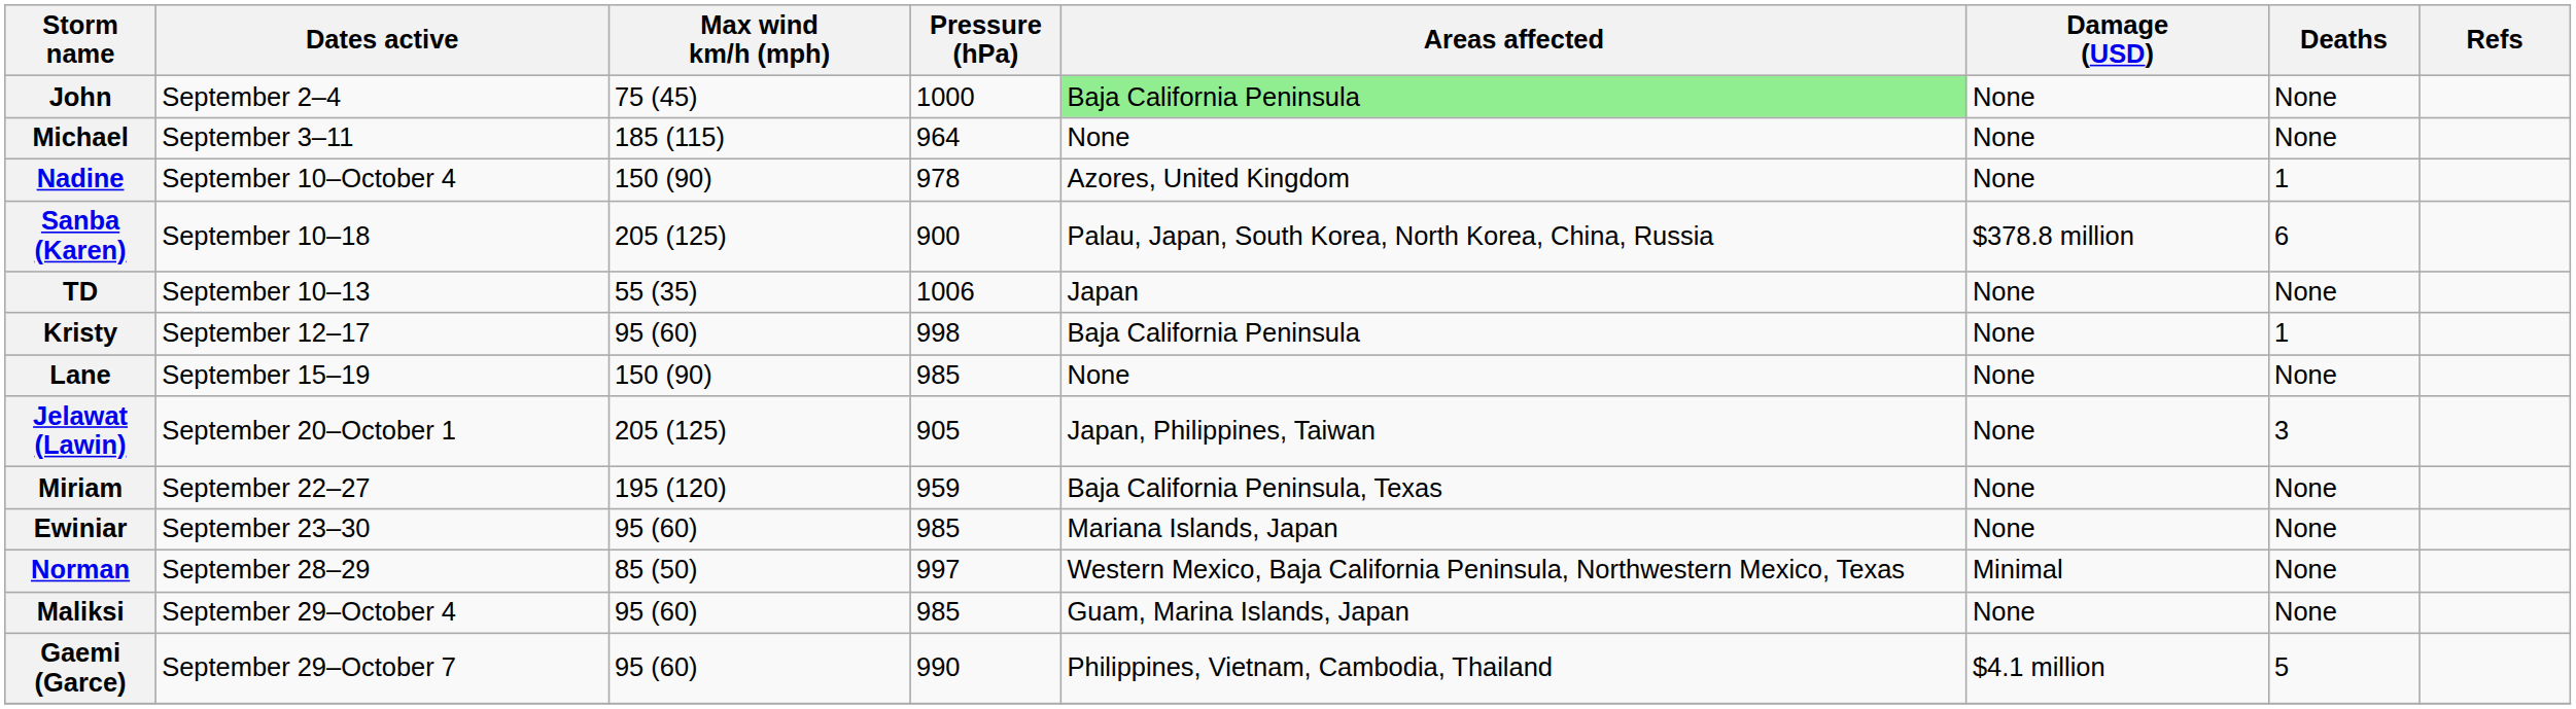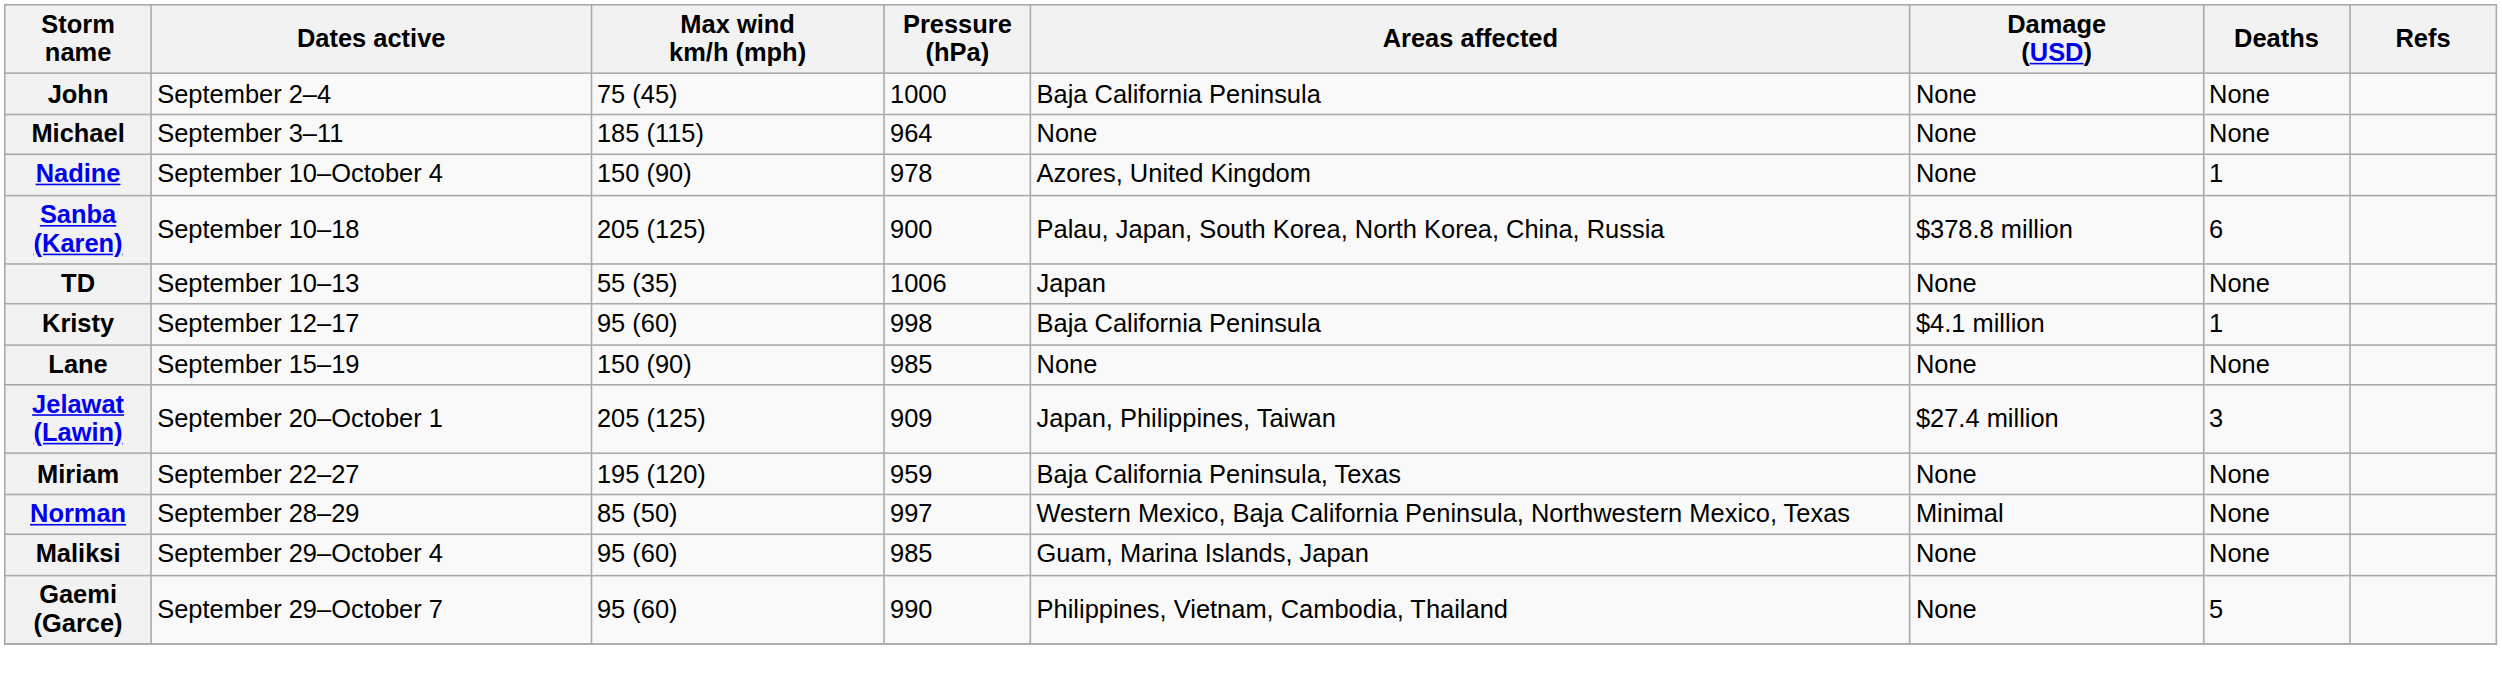 <table class="wikitable sortable">
 <tr>
 <th width="5%">Storm name</th>
 <th width="15%">Dates active</th>
 <th width="10%">Max wind<br>km/h (mph)</th>
 <th width="5%">Pressure<br>(hPa)</th>
 <th width="30%">Areas affected</th>
 <th width="10%">Damage<br>(<a href='#'>USD</a>)</th>
 <th width="5%">Deaths</th>
 <th width="5%">Refs</th>
 </tr>
 <tr>
 <th>John</th>
 <td>September 2–4</td>
 <td>75 (45)</td>
 <td>1000</td>
-<td style="background: lightgreen;">Baja California Peninsula</td>
+<td>Baja California Peninsula</td>
 <td>None</td>
 <td>None</td>
 <td></td>
 </tr>
 <tr>
 <th>Michael</th>
 <td>September 3–11</td>
 <td>185 (115)</td>
 <td>964</td>
 <td>None</td>
 <td>None</td>
 <td>None</td>
 <td></td>
 </tr>
 <tr>
 <th><a href='#'>Nadine</a></th>
 <td>September 10–October 4</td>
 <td>150 (90)</td>
 <td>978</td>
 <td>Azores, United Kingdom</td>
 <td>None</td>
 <td>1</td>
 <td></td>
 </tr>
 <tr>
 <th><a href='#'>Sanba (Karen)</a></th>
 <td>September 10–18</td>
 <td>205 (125)</td>
 <td>900</td>
 <td>Palau, Japan, South Korea, North Korea, China, Russia</td>
 <td>$378.8 million</td>
 <td>6</td>
 <td></td>
 </tr>
 <tr>
 <th>TD</th>
 <td>September 10–13</td>
 <td>55 (35)</td>
 <td>1006</td>
 <td>Japan</td>
 <td>None</td>
 <td>None</td>
 <td></td>
 </tr>
 <tr>
 <th>Kristy</th>
 <td>September 12–17</td>
 <td>95 (60)</td>
 <td>998</td>
 <td>Baja California Peninsula</td>
-<td>None</td>
+<td>$4.1 million</td>
 <td>1</td>
 <td></td>
 </tr>
 <tr>
 <th>Lane</th>
 <td>September 15–19</td>
 <td>150 (90)</td>
 <td>985</td>
 <td>None</td>
 <td>None</td>
 <td>None</td>
 <td></td>
 </tr>
 <tr>
 <th><a href='#'>Jelawat (Lawin)</a></th>
 <td>September 20–October 1</td>
 <td>205 (125)</td>
-<td>905</td>
+<td>909</td>
 <td>Japan, Philippines, Taiwan</td>
-<td>None</td>
+<td>$27.4 million</td>
 <td>3</td>
 <td></td>
 </tr>
 <tr>
 <th>Miriam</th>
 <td>September 22–27</td>
 <td>195 (120)</td>
 <td>959</td>
 <td>Baja California Peninsula, Texas</td>
-<td>None</td>
-<td>None</td>
-<td></td>
-</tr>
-<tr>
-<th>Ewiniar</th>
-<td>September 23–30</td>
-<td>95 (60)</td>
-<td>985</td>
-<td>Mariana Islands, Japan</td>
 <td>None</td>
 <td>None</td>
 <td></td>
 </tr>
 <tr>
 <th><a href='#'>Norman</a></th>
 <td>September 28–29</td>
 <td>85 (50)</td>
 <td>997</td>
 <td>Western Mexico, Baja California Peninsula, Northwestern Mexico, Texas</td>
 <td>Minimal</td>
 <td>None</td>
 <td></td>
 </tr>
 <tr>
 <th>Maliksi</th>
 <td>September 29–October 4</td>
 <td>95 (60)</td>
 <td>985</td>
 <td>Guam, Marina Islands, Japan</td>
 <td>None</td>
 <td>None</td>
 <td></td>
 </tr>
 <tr>
 <th>Gaemi (Garce)</th>
 <td>September 29–October 7</td>
 <td>95 (60)</td>
 <td>990</td>
 <td>Philippines, Vietnam, Cambodia, Thailand</td>
-<td>$4.1 million</td>
+<td>None</td>
 <td>5</td>
 <td></td>
 </tr>
 <tr>
 </tr>
 </table>
